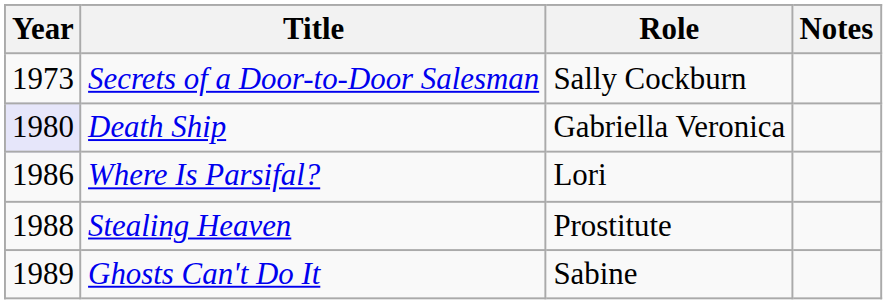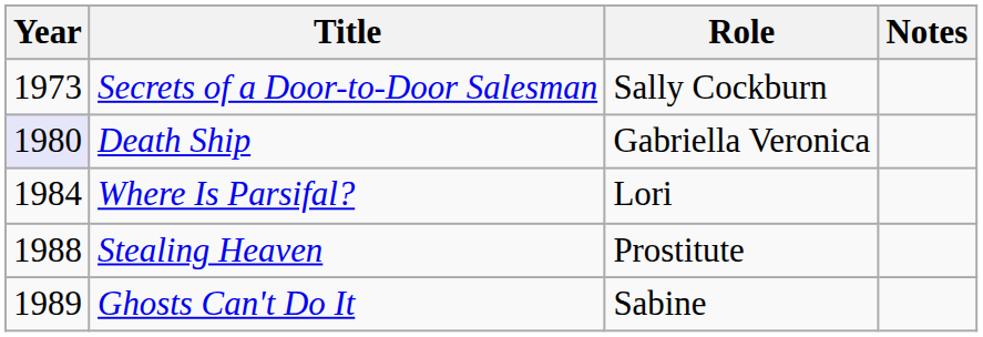 <table class="wikitable">
 <tr>
 <th>Year</th>
 <th>Title</th>
 <th>Role</th>
 <th>Notes</th>
 </tr>
 <tr>
 <td>1973</td>
 <td><em><a href='#'>Secrets of a Door-to-Door Salesman</a></em></td>
 <td>Sally Cockburn</td>
 <td></td>
 </tr>
 <tr>
 <td style="background: lavender;">1980</td>
 <td><em><a href='#'>Death Ship</a></em></td>
 <td>Gabriella Veronica</td>
 <td></td>
 </tr>
 <tr>
-<td>1986</td>
+<td>1984</td>
 <td><em><a href='#'>Where Is Parsifal?</a></em></td>
 <td>Lori</td>
 <td></td>
 </tr>
 <tr>
 <td>1988</td>
 <td><em><a href='#'>Stealing Heaven</a></em></td>
 <td>Prostitute</td>
 <td></td>
 </tr>
 <tr>
 <td>1989</td>
 <td><em><a href='#'>Ghosts Can't Do It</a></em></td>
 <td>Sabine</td>
 <td></td>
 </tr>
 </table>
